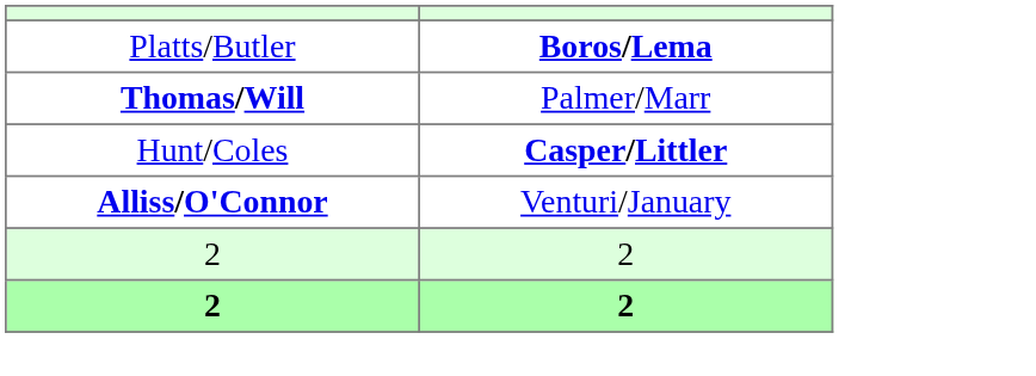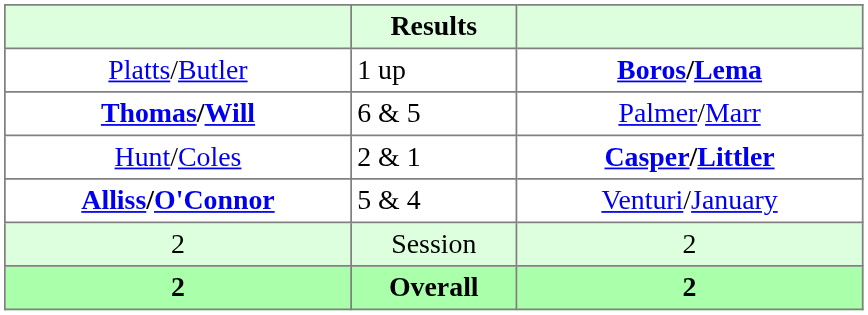 <table border="1" cellpadding="3" style="border-collapse:collapse; text-align:center;">
 <tr style="background:#dfd;">
 <th style="width:12em;"></th>
+<th style="width:5.5em;">Results</th>
 <th style="width:12em;"></th>
 </tr>
 <tr>
 <td><a href='#'>Platts</a>/<a href='#'>Butler</a></td>
+<td align=left> 1 up</td>
 <td><strong><a href='#'>Boros</a>/<a href='#'>Lema</a></strong></td>
 </tr>
 <tr>
 <td><strong><a href='#'>Thomas</a>/<a href='#'>Will</a></strong></td>
+<td align=left> 6 & 5</td>
 <td><a href='#'>Palmer</a>/<a href='#'>Marr</a></td>
 </tr>
 <tr>
 <td><a href='#'>Hunt</a>/<a href='#'>Coles</a></td>
+<td align=left> 2 & 1</td>
 <td><strong><a href='#'>Casper</a>/<a href='#'>Littler</a></strong></td>
 </tr>
 <tr>
 <td><strong><a href='#'>Alliss</a>/<a href='#'>O'Connor</a></strong></td>
+<td align=left> 5 & 4</td>
 <td><a href='#'>Venturi</a>/<a href='#'>January</a></td>
 </tr>
 <tr style="background:#dfd;">
 <td>2</td>
+<td>Session</td>
 <td>2</td>
 </tr>
 <tr style="background:#afa;">
 <th>2</th>
+<th>Overall</th>
 <th>2</th>
 </tr>
 </table>
